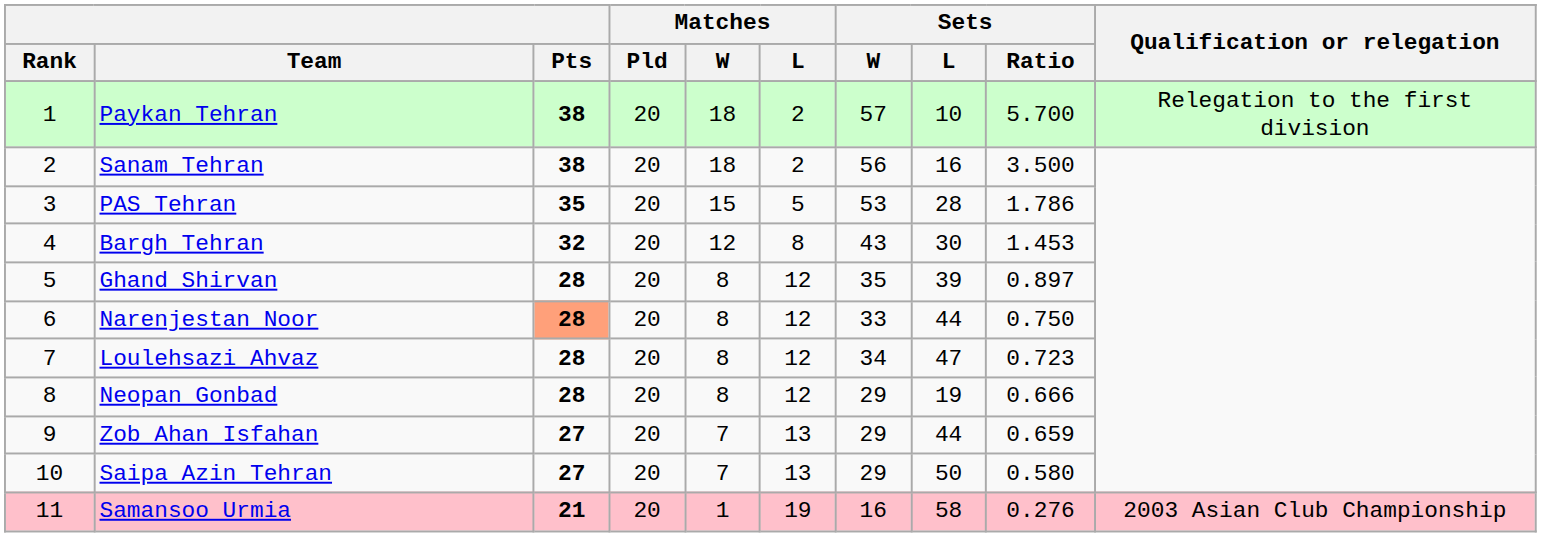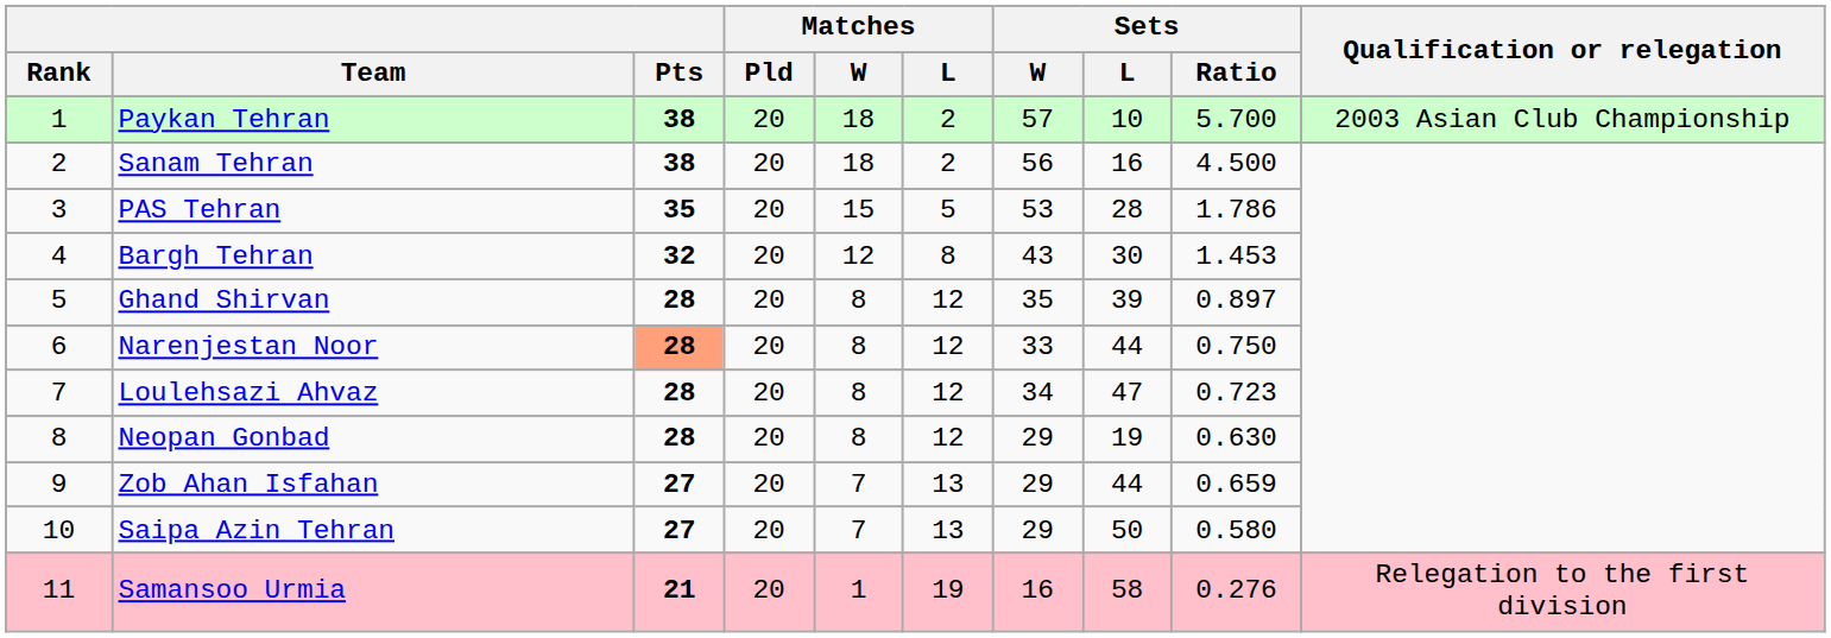 <table class="wikitable" style="text-align:center; font-size:90%">
 <tr>
 <th colspan=3></th>
 <th colspan=3>Matches</th>
 <th colspan=3>Sets</th>
 <th rowspan=2 width=220>Qualification or relegation</th>
 </tr>
 <tr>
 <th width=40>Rank</th>
 <th width=220>Team</th>
 <th width=33>Pts</th>
 <th width=33>Pld</th>
 <th width=33>W</th>
 <th width=33>L</th>
 <th width=33>W</th>
 <th width=33>L</th>
 <th width=50>Ratio</th>
 </tr>
 <tr bgcolor=ccffcc>
 <td>1</td>
 <td align="left"><a href='#'>Paykan Tehran</a></td>
 <td><strong>38</strong></td>
 <td>20</td>
 <td>18</td>
 <td>2</td>
 <td>57</td>
 <td>10</td>
 <td>5.700</td>
-<td>Relegation to the first division</td>
+<td>2003 Asian Club Championship</td>
 </tr>
 <tr>
 <td>2</td>
 <td align="left"><a href='#'>Sanam Tehran</a></td>
 <td><strong>38</strong></td>
 <td>20</td>
 <td>18</td>
 <td>2</td>
 <td>56</td>
 <td>16</td>
-<td>3.500</td>
+<td>4.500</td>
 <td rowspan=9></td>
 </tr>
 <tr>
 <td>3</td>
 <td align="left"><a href='#'>PAS Tehran</a></td>
 <td><strong>35</strong></td>
 <td>20</td>
 <td>15</td>
 <td>5</td>
 <td>53</td>
 <td>28</td>
 <td>1.786</td>
 </tr>
 <tr>
 <td>4</td>
 <td align="left"><a href='#'>Bargh Tehran</a></td>
 <td><strong>32</strong></td>
 <td>20</td>
 <td>12</td>
 <td>8</td>
 <td>43</td>
 <td>30</td>
 <td>1.453</td>
 </tr>
 <tr>
 <td>5</td>
 <td align="left"><a href='#'>Ghand Shirvan</a></td>
 <td><strong>28</strong></td>
 <td>20</td>
 <td>8</td>
 <td>12</td>
 <td>35</td>
 <td>39</td>
 <td>0.897</td>
 </tr>
 <tr>
 <td>6</td>
 <td align="left"><a href='#'>Narenjestan Noor</a></td>
 <td style="background: lightsalmon;"><strong>28</strong></td>
 <td>20</td>
 <td>8</td>
 <td>12</td>
 <td>33</td>
 <td>44</td>
 <td>0.750</td>
 </tr>
 <tr>
 <td>7</td>
 <td align="left"><a href='#'>Loulehsazi Ahvaz</a></td>
 <td><strong>28</strong></td>
 <td>20</td>
 <td>8</td>
 <td>12</td>
 <td>34</td>
 <td>47</td>
 <td>0.723</td>
 </tr>
 <tr>
 <td>8</td>
 <td align="left"><a href='#'>Neopan Gonbad</a></td>
 <td><strong>28</strong></td>
 <td>20</td>
 <td>8</td>
 <td>12</td>
 <td>29</td>
 <td>19</td>
-<td>0.666</td>
+<td>0.630</td>
 </tr>
 <tr>
 <td>9</td>
 <td align="left"><a href='#'>Zob Ahan Isfahan</a></td>
 <td><strong>27</strong></td>
 <td>20</td>
 <td>7</td>
 <td>13</td>
 <td>29</td>
 <td>44</td>
 <td>0.659</td>
 </tr>
 <tr>
 <td>10</td>
 <td align="left"><a href='#'>Saipa Azin Tehran</a></td>
 <td><strong>27</strong></td>
 <td>20</td>
 <td>7</td>
 <td>13</td>
 <td>29</td>
 <td>50</td>
 <td>0.580</td>
 </tr>
 <tr bgcolor=pink>
 <td>11</td>
 <td align="left"><a href='#'>Samansoo Urmia</a></td>
 <td><strong>21</strong></td>
 <td>20</td>
 <td>1</td>
 <td>19</td>
 <td>16</td>
 <td>58</td>
 <td>0.276</td>
-<td>2003 Asian Club Championship</td>
+<td>Relegation to the first division</td>
 </tr>
 </table>
